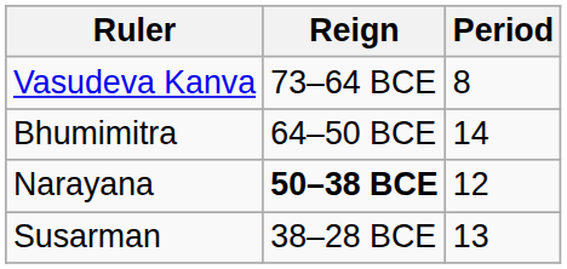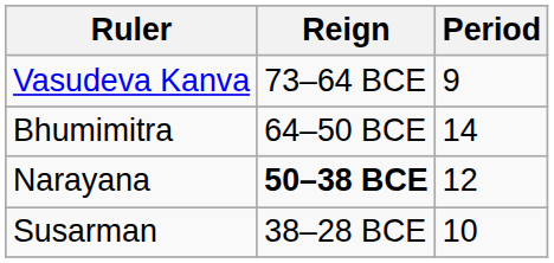 <table class="wikitable">
 <tr>
 <th>Ruler</th>
 <th>Reign</th>
 <th>Period</th>
 </tr>
 <tr>
 <td><a href='#'>Vasudeva Kanva</a></td>
 <td>73–64 BCE</td>
-<td>8</td>
+<td>9</td>
 </tr>
 <tr>
 <td>Bhumimitra</td>
 <td>64–50 BCE</td>
 <td>14</td>
 </tr>
 <tr>
 <td>Narayana</td>
 <td><strong>50–38 BCE</strong></td>
 <td>12</td>
 </tr>
 <tr>
 <td>Susarman</td>
 <td>38–28 BCE</td>
-<td>13</td>
+<td>10</td>
 </tr>
 </table>
